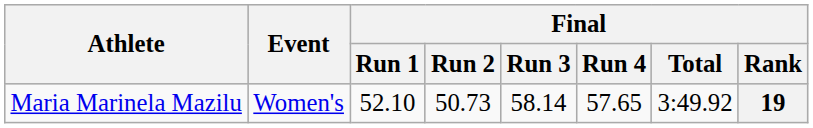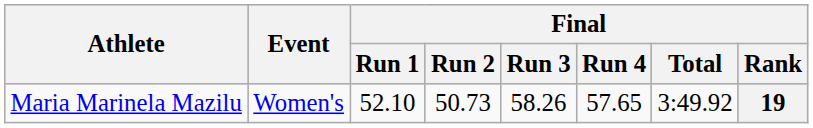 <table class="wikitable">
 <tr>
 <th rowspan="2">Athlete</th>
 <th rowspan="2">Event</th>
 <th colspan="6">Final</th>
 </tr>
 <tr>
 <th>Run 1</th>
 <th>Run 2</th>
 <th>Run 3</th>
 <th>Run 4</th>
 <th>Total</th>
 <th>Rank</th>
 </tr>
 <tr>
 <td><a href='#'>Maria Marinela Mazilu</a></td>
 <td><a href='#'>Women's</a></td>
 <td align="center">52.10</td>
 <td align="center">50.73</td>
-<td align="center">58.14</td>
+<td align="center">58.26</td>
 <td align="center">57.65</td>
 <td align="center">3:49.92</td>
 <th align="center">19</th>
 </tr>
 </table>
